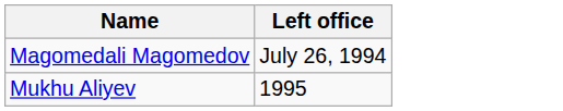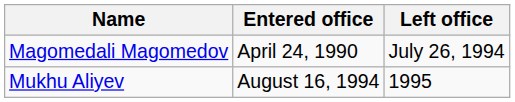 <table class="wikitable">
 <tr>
 <th>Name</th>
+<th>Entered office</th>
 <th>Left office</th>
 </tr>
 <tr>
 <td><a href='#'>Magomedali Magomedov</a></td>
+<td>April 24, 1990</td>
 <td>July 26, 1994</td>
 </tr>
 <tr>
 <td><a href='#'>Mukhu Aliyev</a></td>
+<td>August 16, 1994</td>
 <td>1995</td>
 </tr>
 </table>
